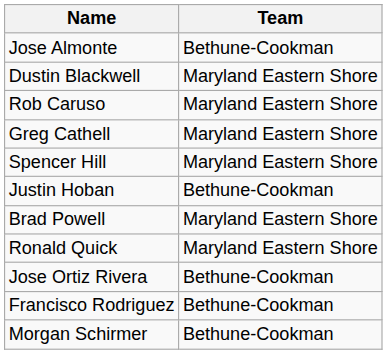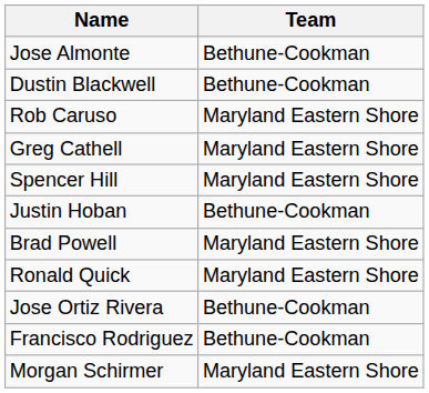 <table class=wikitable>
 <tr>
 <th>Name</th>
 <th>Team</th>
 </tr>
 <tr>
 <td>Jose Almonte</td>
 <td>Bethune-Cookman</td>
 </tr>
 <tr>
 <td>Dustin Blackwell</td>
-<td>Maryland Eastern Shore</td>
+<td>Bethune-Cookman</td>
 </tr>
 <tr>
 <td>Rob Caruso</td>
 <td>Maryland Eastern Shore</td>
 </tr>
 <tr>
 <td>Greg Cathell</td>
 <td>Maryland Eastern Shore</td>
 </tr>
 <tr>
 <td>Spencer Hill</td>
 <td>Maryland Eastern Shore</td>
 </tr>
 <tr>
 <td>Justin Hoban</td>
 <td>Bethune-Cookman</td>
 </tr>
 <tr>
 <td>Brad Powell</td>
 <td>Maryland Eastern Shore</td>
 </tr>
 <tr>
 <td>Ronald Quick</td>
 <td>Maryland Eastern Shore</td>
 </tr>
 <tr>
 <td>Jose Ortiz Rivera</td>
 <td>Bethune-Cookman</td>
 </tr>
 <tr>
 <td>Francisco Rodriguez</td>
 <td>Bethune-Cookman</td>
 </tr>
 <tr>
 <td>Morgan Schirmer</td>
-<td>Bethune-Cookman</td>
+<td>Maryland Eastern Shore</td>
 </tr>
 </table>
